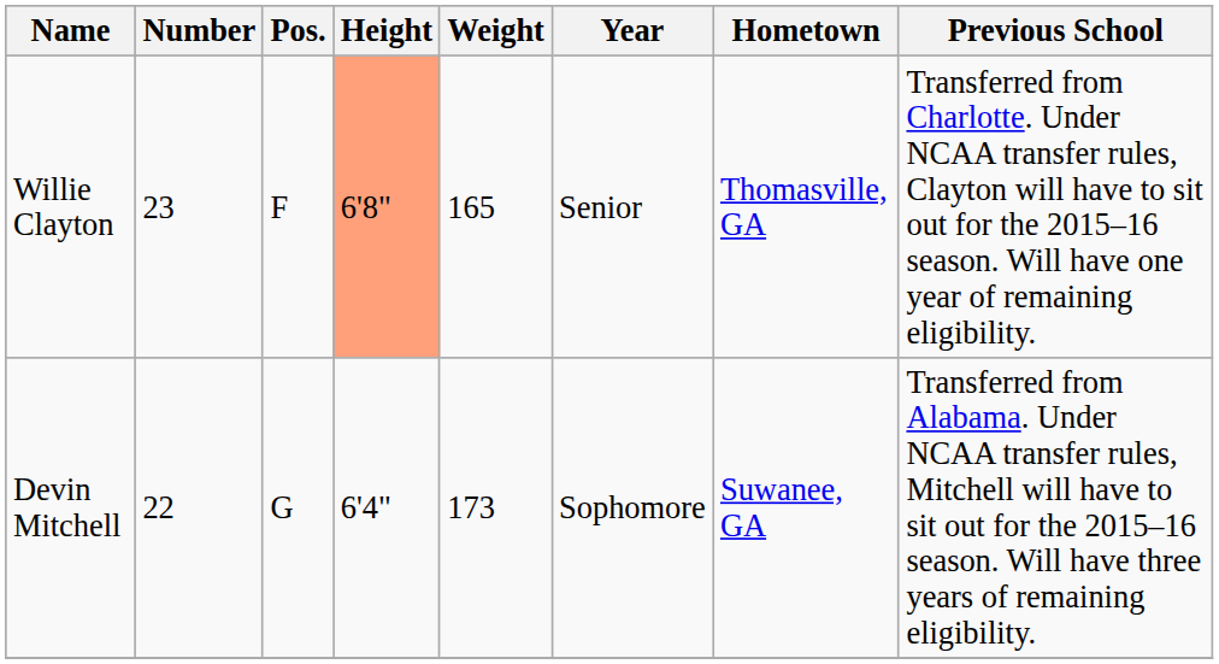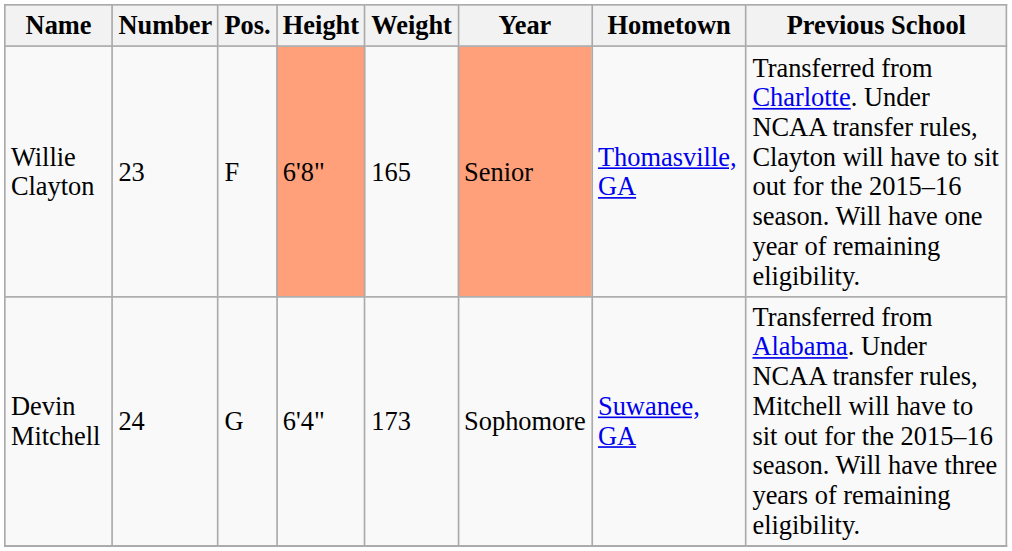 <table class="wikitable sortable" border="1">
 <tr>
 <th>Name</th>
 <th>Number</th>
 <th>Pos.</th>
 <th>Height</th>
 <th>Weight</th>
 <th>Year</th>
 <th>Hometown</th>
 <th class="unsortable">Previous School</th>
 </tr>
 <tr>
 <td>Willie Clayton</td>
 <td>23</td>
 <td>F</td>
 <td style="background: lightsalmon;">6'8"</td>
 <td>165</td>
-<td>Senior</td>
+<td style="background: lightsalmon;">Senior</td>
 <td><a href='#'>Thomasville, GA</a></td>
 <td>Transferred from <a href='#'>Charlotte</a>. Under NCAA transfer rules, Clayton will have to sit out for the 2015–16 season. Will have one year of remaining eligibility.</td>
 </tr>
 <tr>
 <td>Devin Mitchell</td>
-<td>22</td>
+<td>24</td>
 <td>G</td>
 <td>6'4"</td>
 <td>173</td>
 <td>Sophomore</td>
 <td><a href='#'>Suwanee, GA</a></td>
 <td>Transferred from <a href='#'>Alabama</a>. Under NCAA transfer rules, Mitchell will have to sit out for the 2015–16 season. Will have three years of remaining eligibility.</td>
 </tr>
 <tr>
 </tr>
 </table>
